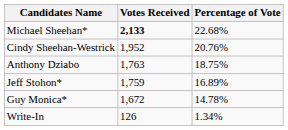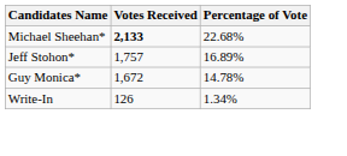 <table class="wikitable">
 <tr>
 <th>Candidates Name</th>
 <th>Votes Received</th>
 <th>Percentage of Vote</th>
 </tr>
 <tr>
 <td>Michael Sheehan*</td>
 <td><strong>2,133</strong></td>
 <td>22.68%</td>
 </tr>
 <tr>
-<td>Cindy Sheehan-Westrick</td>
-<td>1,952</td>
-<td>20.76%</td>
-</tr>
-<tr>
-<td>Anthony Dziabo</td>
-<td>1,763</td>
-<td>18.75%</td>
-</tr>
-<tr>
 <td>Jeff Stohon*</td>
-<td>1,759</td>
+<td>1,757</td>
 <td>16.89%</td>
 </tr>
 <tr>
 <td>Guy Monica*</td>
 <td>1,672</td>
 <td>14.78%</td>
 </tr>
 <tr>
 <td>Write-In</td>
 <td>126</td>
 <td>1.34%</td>
 </tr>
 </table>
